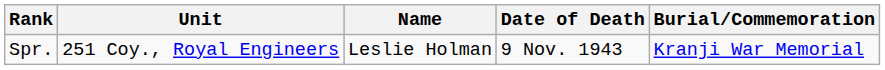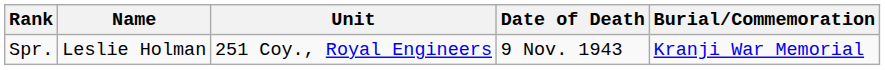 <table class="wikitable">
 <tr>
 <th>Rank</th>
+<th>Name</th>
 <th>Unit</th>
-<th>Name</th>
 <th>Date of Death</th>
 <th>Burial/Commemoration</th>
 </tr>
 <tr>
 <td>Spr.</td>
+<td>Leslie Holman</td>
 <td>251 Coy., <a href='#'>Royal Engineers</a></td>
-<td>Leslie Holman</td>
 <td>9 Nov. 1943</td>
 <td><a href='#'>Kranji War Memorial</a></td>
 </tr>
 </table>
